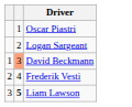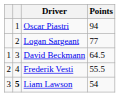 <table class="wikitable" style="font-size: 85%;">
 <tr>
 <th></th>
 <th></th>
 <th>Driver</th>
+<th>Points</th>
 </tr>
 <tr>
 <td align="left"></td>
 <td align="center">1</td>
 <td> <a href='#'>Oscar Piastri</a></td>
+<td>94</td>
 </tr>
 <tr>
 <td align="left"></td>
 <td align="center">2</td>
 <td> <a href='#'>Logan Sargeant</a></td>
+<td>77</td>
 </tr>
 <tr>
 <td align="left"> 1</td>
-<td align="center" style="background: lightsalmon;">3</td>
+<td align="center">3</td>
 <td> <a href='#'>David Beckmann</a></td>
+<td>64.5</td>
 </tr>
 <tr>
 <td align="left"> 2</td>
 <td align="center">4</td>
 <td>  <a href='#'>Frederik Vesti</a></td>
+<td>55.5</td>
 </tr>
 <tr>
 <td align="left"> 3</td>
 <td align="center"><strong>5</strong></td>
 <td> <a href='#'>Liam Lawson</a></td>
+<td>54</td>
 </tr>
 </table>
